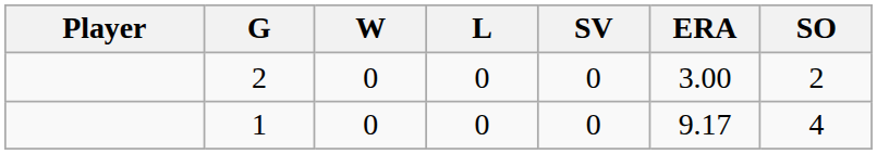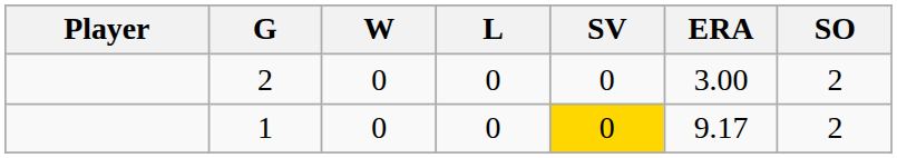 <table class="wikitable sortable">
 <tr>
 <th bgcolor="#DDDDFF" width="16%">Player</th>
 <th bgcolor="#DDDDFF" width="9%">G</th>
 <th bgcolor="#DDDDFF" width="9%">W</th>
 <th bgcolor="#DDDDFF" width="9%">L</th>
 <th bgcolor="#DDDDFF" width="9%">SV</th>
 <th bgcolor="#DDDDFF" width="9%">ERA</th>
 <th bgcolor="#DDDDFF" width="9%">SO</th>
 </tr>
 <tr align="center">
 <td></td>
 <td>2</td>
 <td>0</td>
 <td>0</td>
 <td>0</td>
 <td>3.00</td>
 <td>2</td>
 </tr>
 <tr align="center">
 <td></td>
 <td>1</td>
 <td>0</td>
 <td>0</td>
-<td>0</td>
+<td style="background: gold;">0</td>
 <td>9.17</td>
-<td>4</td>
+<td>2</td>
 </tr>
 </table>
